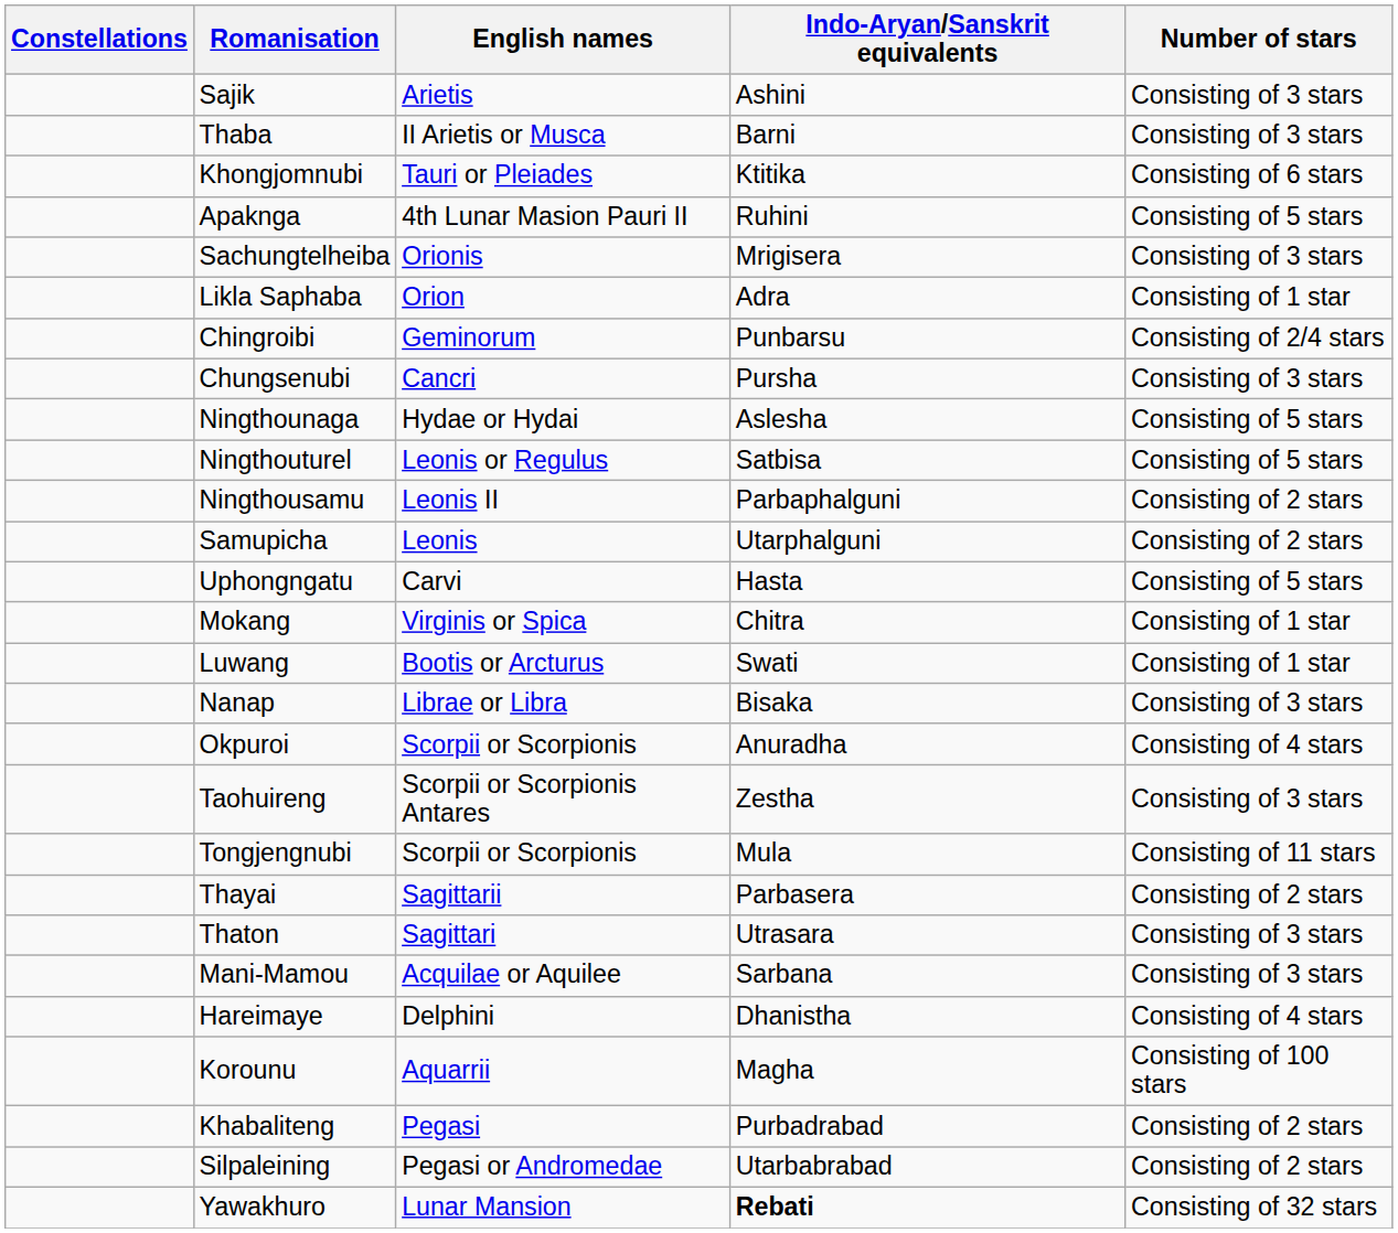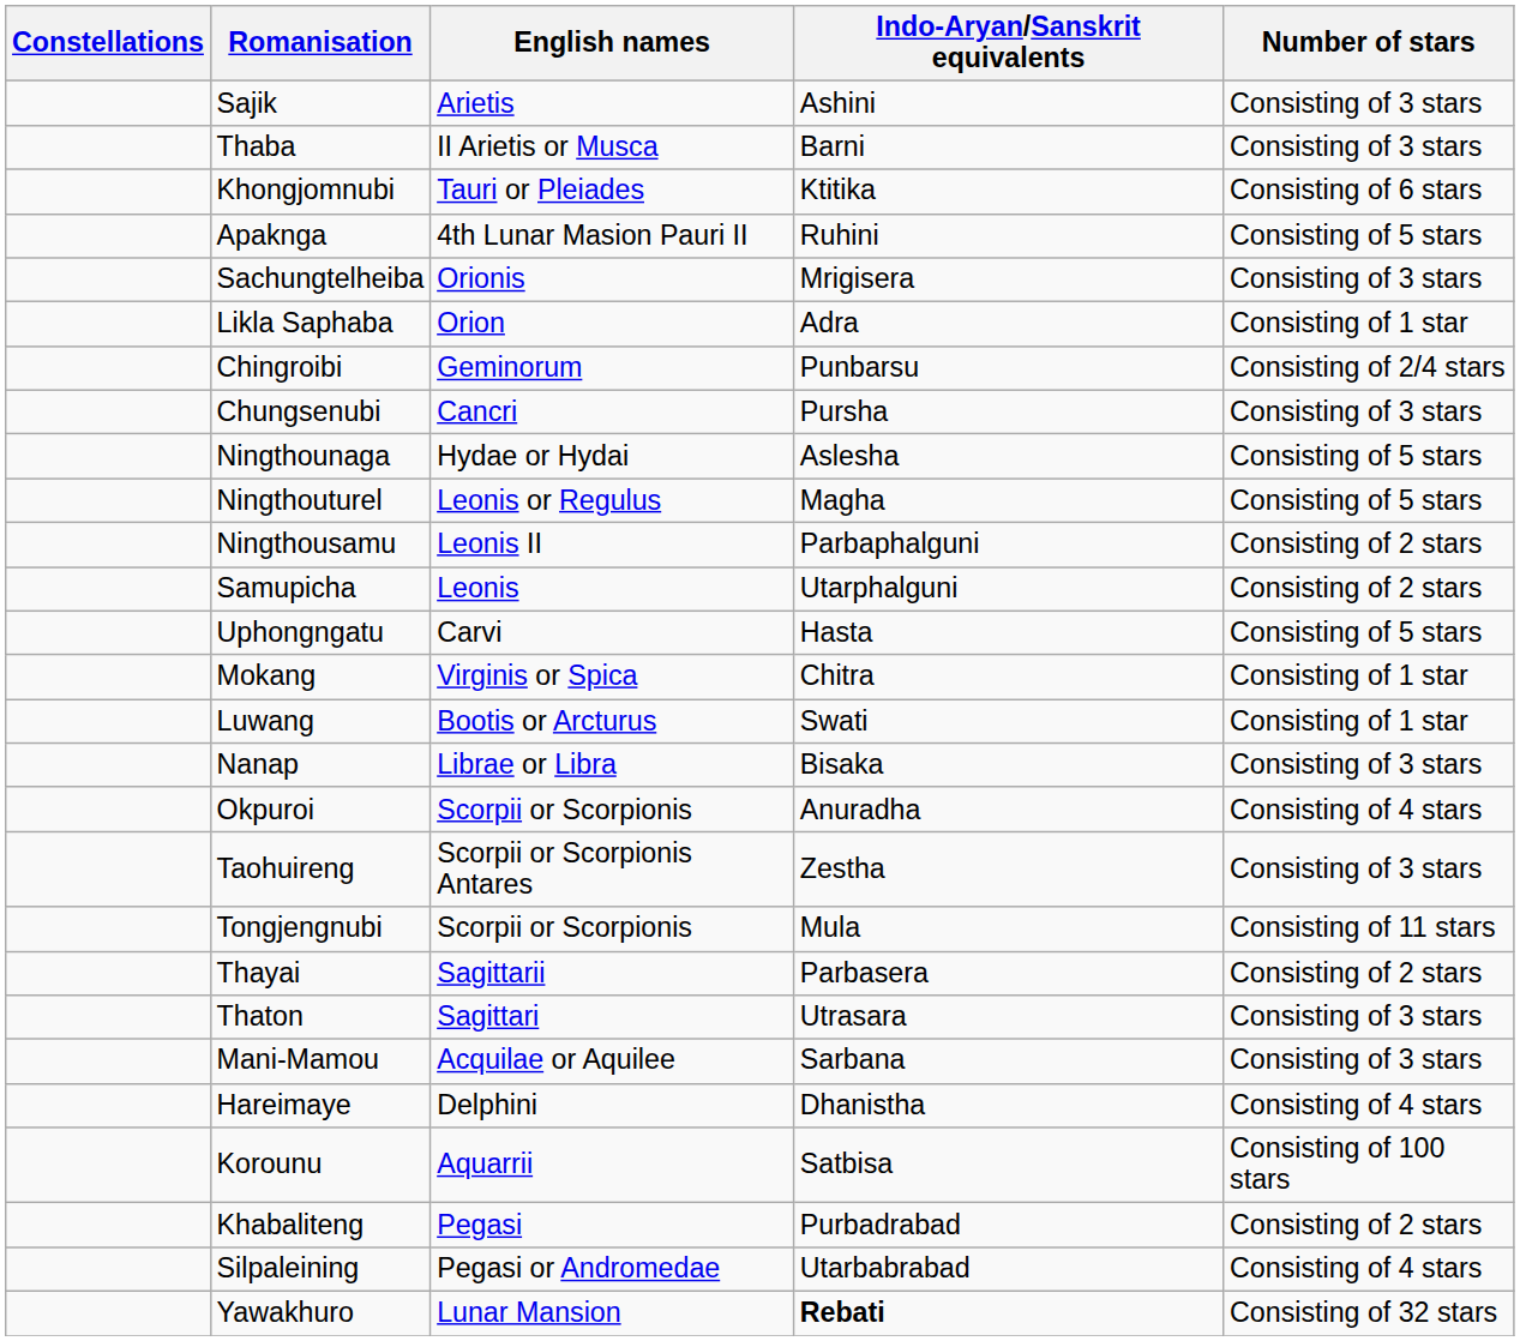 <table class="wikitable">
 <tr>
 <th><a href='#'>Constellations</a></th>
 <th><a href='#'>Romanisation</a></th>
 <th>English names</th>
 <th><a href='#'>Indo-Aryan</a>/<a href='#'>Sanskrit</a> equivalents</th>
 <th>Number of stars</th>
 </tr>
 <tr>
 <td></td>
 <td>Sajik</td>
 <td><a href='#'>Arietis</a></td>
 <td>Ashini</td>
 <td>Consisting of 3 stars</td>
 </tr>
 <tr>
 <td></td>
 <td>Thaba</td>
 <td>II Arietis or <a href='#'>Musca</a></td>
 <td>Barni</td>
 <td>Consisting of 3 stars</td>
 </tr>
 <tr>
 <td></td>
 <td>Khongjomnubi</td>
 <td><a href='#'>Tauri</a> or <a href='#'>Pleiades</a></td>
 <td>Ktitika</td>
 <td>Consisting of 6 stars</td>
 </tr>
 <tr>
 <td></td>
 <td>Apaknga</td>
 <td>4th Lunar Masion Pauri II</td>
 <td>Ruhini</td>
 <td>Consisting of 5 stars</td>
 </tr>
 <tr>
 <td></td>
 <td>Sachungtelheiba</td>
 <td><a href='#'>Orionis</a></td>
 <td>Mrigisera</td>
 <td>Consisting of 3 stars</td>
 </tr>
 <tr>
 <td></td>
 <td>Likla Saphaba</td>
 <td><a href='#'>Orion</a></td>
 <td>Adra</td>
 <td>Consisting of 1 star</td>
 </tr>
 <tr>
 <td></td>
 <td>Chingroibi</td>
 <td><a href='#'>Geminorum</a></td>
 <td>Punbarsu</td>
 <td>Consisting of 2/4 stars</td>
 </tr>
 <tr>
 <td></td>
 <td>Chungsenubi</td>
 <td><a href='#'>Cancri</a></td>
 <td>Pursha</td>
 <td>Consisting of 3 stars</td>
 </tr>
 <tr>
 <td></td>
 <td>Ningthounaga</td>
 <td>Hydae or Hydai</td>
 <td>Aslesha</td>
 <td>Consisting of 5 stars</td>
 </tr>
 <tr>
 <td></td>
 <td>Ningthouturel</td>
 <td><a href='#'>Leonis</a> or <a href='#'>Regulus</a></td>
-<td>Satbisa</td>
+<td>Magha</td>
 <td>Consisting of 5 stars</td>
 </tr>
 <tr>
 <td></td>
 <td>Ningthousamu</td>
 <td><a href='#'>Leonis</a> II</td>
 <td>Parbaphalguni</td>
 <td>Consisting of 2 stars</td>
 </tr>
 <tr>
 <td></td>
 <td>Samupicha</td>
 <td><a href='#'>Leonis</a></td>
 <td>Utarphalguni</td>
 <td>Consisting of 2 stars</td>
 </tr>
 <tr>
 <td></td>
 <td>Uphongngatu</td>
 <td>Carvi</td>
 <td>Hasta</td>
 <td>Consisting of 5 stars</td>
 </tr>
 <tr>
 <td></td>
 <td>Mokang</td>
 <td><a href='#'>Virginis</a> or <a href='#'>Spica</a></td>
 <td>Chitra</td>
 <td>Consisting of 1 star</td>
 </tr>
 <tr>
 <td></td>
 <td>Luwang</td>
 <td><a href='#'>Bootis</a> or <a href='#'>Arcturus</a></td>
 <td>Swati</td>
 <td>Consisting of 1 star</td>
 </tr>
 <tr>
 <td></td>
 <td>Nanap</td>
 <td><a href='#'>Librae</a> or <a href='#'>Libra</a></td>
 <td>Bisaka</td>
 <td>Consisting of 3 stars</td>
 </tr>
 <tr>
 <td></td>
 <td>Okpuroi</td>
 <td><a href='#'>Scorpii</a> or Scorpionis</td>
 <td>Anuradha</td>
 <td>Consisting of 4 stars</td>
 </tr>
 <tr>
 <td></td>
 <td>Taohuireng</td>
 <td>Scorpii or Scorpionis Antares</td>
 <td>Zestha</td>
 <td>Consisting of 3 stars</td>
 </tr>
 <tr>
 <td></td>
 <td>Tongjengnubi</td>
 <td>Scorpii or Scorpionis</td>
 <td>Mula</td>
 <td>Consisting of 11 stars</td>
 </tr>
 <tr>
 <td></td>
 <td>Thayai</td>
 <td><a href='#'>Sagittarii</a></td>
 <td>Parbasera</td>
 <td>Consisting of 2 stars</td>
 </tr>
 <tr>
 <td></td>
 <td>Thaton</td>
 <td><a href='#'>Sagittari</a></td>
 <td>Utrasara</td>
 <td>Consisting of 3 stars</td>
 </tr>
 <tr>
 <td></td>
 <td>Mani-Mamou</td>
 <td><a href='#'>Acquilae</a> or Aquilee</td>
 <td>Sarbana</td>
 <td>Consisting of 3 stars</td>
 </tr>
 <tr>
 <td></td>
 <td>Hareimaye</td>
 <td>Delphini</td>
 <td>Dhanistha</td>
 <td>Consisting of 4 stars</td>
 </tr>
 <tr>
 <td></td>
 <td>Korounu</td>
 <td><a href='#'>Aquarrii</a></td>
-<td>Magha</td>
+<td>Satbisa</td>
 <td>Consisting of 100 stars</td>
 </tr>
 <tr>
 <td></td>
 <td>Khabaliteng</td>
 <td><a href='#'>Pegasi</a></td>
 <td>Purbadrabad</td>
 <td>Consisting of 2 stars</td>
 </tr>
 <tr>
 <td></td>
 <td>Silpaleining</td>
 <td>Pegasi or <a href='#'>Andromedae</a></td>
 <td>Utarbabrabad</td>
-<td>Consisting of 2 stars</td>
+<td>Consisting of 4 stars</td>
 </tr>
 <tr>
 <td></td>
 <td>Yawakhuro</td>
 <td><a href='#'>Lunar Mansion</a></td>
 <td><strong>Rebati</strong></td>
 <td>Consisting of 32 stars</td>
 </tr>
 </table>
